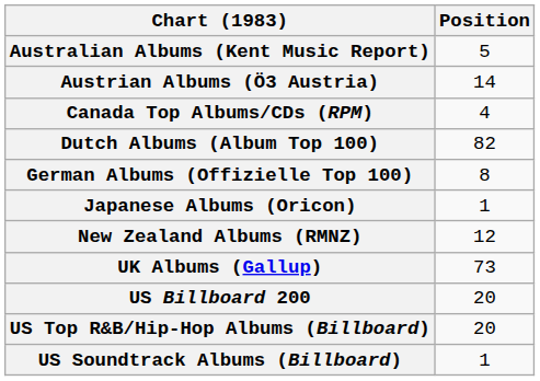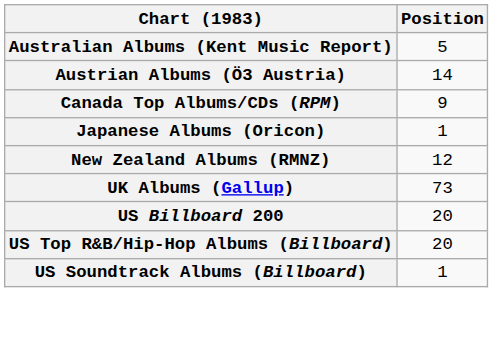 <table class="wikitable sortable plainrowheaders" style="text-align:center">
 <tr>
 <th scope="col">Chart (1983)</th>
 <th scope="col">Position</th>
 </tr>
 <tr>
 <th scope="row">Australian Albums (Kent Music Report)</th>
 <td>5</td>
 </tr>
 <tr>
 <th scope="row">Austrian Albums (Ö3 Austria)</th>
 <td>14</td>
 </tr>
 <tr>
 <th scope="row">Canada Top Albums/CDs (<em>RPM</em>)</th>
-<td>4</td>
-</tr>
-<tr>
-<th scope="row">Dutch Albums (Album Top 100)</th>
-<td>82</td>
-</tr>
-<tr>
-<th scope="row">German Albums (Offizielle Top 100)</th>
-<td>8</td>
+<td>9</td>
 </tr>
 <tr>
 <th scope="row">Japanese Albums (Oricon)</th>
 <td>1</td>
 </tr>
 <tr>
 <th scope="row">New Zealand Albums (RMNZ)</th>
 <td>12</td>
 </tr>
 <tr>
 <th scope="row">UK Albums (<a href='#'>Gallup</a>)</th>
 <td>73</td>
 </tr>
 <tr>
 <th scope="row">US <em>Billboard</em> 200</th>
 <td>20</td>
 </tr>
 <tr>
 <th scope="row">US Top R&B/Hip-Hop Albums (<em>Billboard</em>)</th>
 <td>20</td>
 </tr>
 <tr>
 <th scope="row">US Soundtrack Albums (<em>Billboard</em>)</th>
 <td>1</td>
 </tr>
 </table>
